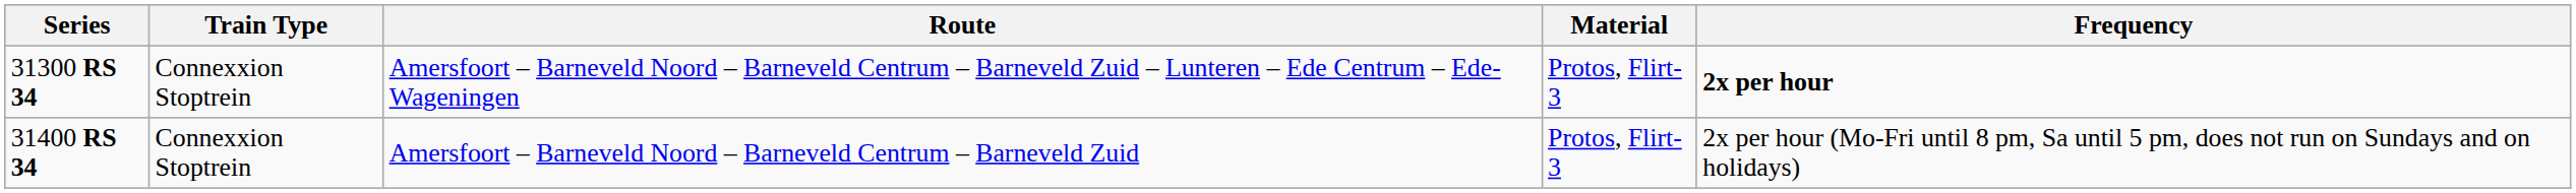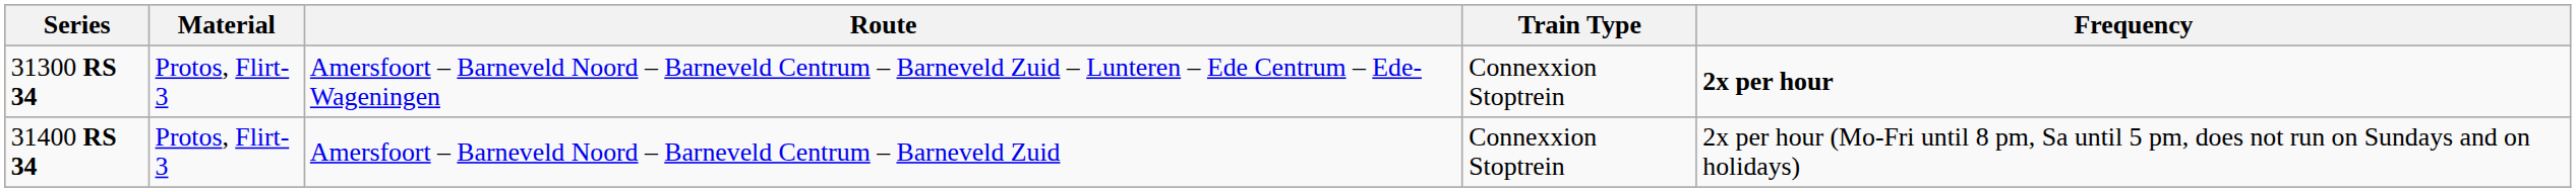 <table class="wikitable vatop">
 <tr>
 <th>Series</th>
+<th>Material</th>
+<th>Route</th>
 <th>Train Type</th>
-<th>Route</th>
-<th>Material</th>
 <th>Frequency</th>
 </tr>
 <tr>
 <td>31300  <strong>RS 34</strong></td>
+<td><a href='#'>Protos</a>, <a href='#'>Flirt-3</a></td>
+<td><a href='#'>Amersfoort</a> – <a href='#'>Barneveld Noord</a> – <a href='#'>Barneveld Centrum</a> – <a href='#'>Barneveld Zuid</a> – <a href='#'>Lunteren</a> – <a href='#'>Ede Centrum</a> – <a href='#'>Ede-Wageningen</a></td>
 <td>Connexxion Stoptrein</td>
-<td><a href='#'>Amersfoort</a> – <a href='#'>Barneveld Noord</a> – <a href='#'>Barneveld Centrum</a> – <a href='#'>Barneveld Zuid</a> – <a href='#'>Lunteren</a> – <a href='#'>Ede Centrum</a> – <a href='#'>Ede-Wageningen</a></td>
-<td><a href='#'>Protos</a>, <a href='#'>Flirt-3</a></td>
 <td><strong>2x per hour</strong></td>
 </tr>
 <tr>
 <td>31400  <strong>RS 34</strong></td>
+<td><a href='#'>Protos</a>, <a href='#'>Flirt-3</a></td>
+<td><a href='#'>Amersfoort</a> – <a href='#'>Barneveld Noord</a> – <a href='#'>Barneveld Centrum</a> – <a href='#'>Barneveld Zuid</a></td>
 <td>Connexxion Stoptrein</td>
-<td><a href='#'>Amersfoort</a> – <a href='#'>Barneveld Noord</a> – <a href='#'>Barneveld Centrum</a> – <a href='#'>Barneveld Zuid</a></td>
-<td><a href='#'>Protos</a>, <a href='#'>Flirt-3</a></td>
 <td>2x per hour (Mo-Fri until 8 pm, Sa until 5 pm, does not run on Sundays and on holidays)</td>
 </tr>
 </table>
